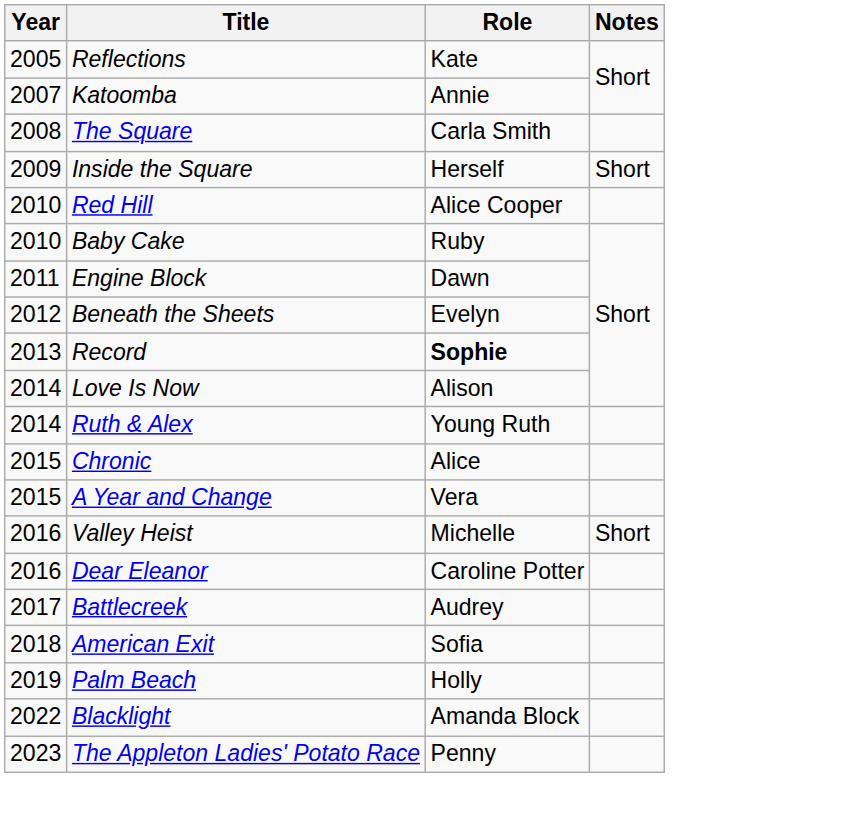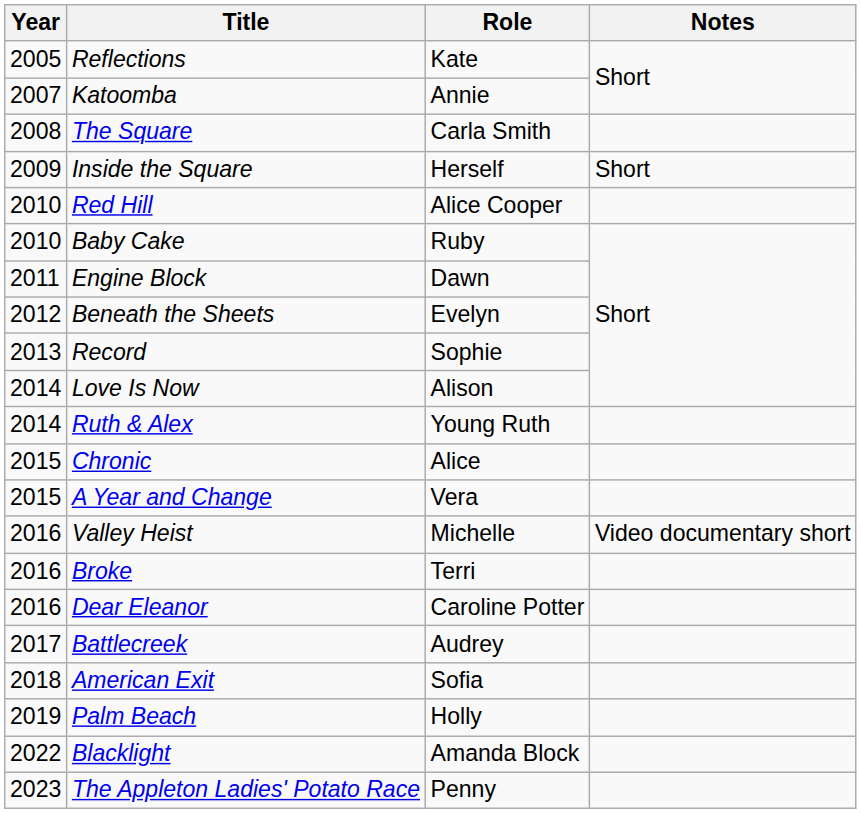 <table class="wikitable sortable">
 <tr>
 <th>Year</th>
 <th>Title</th>
 <th>Role</th>
 <th>Notes</th>
 </tr>
 <tr>
 <td>2005</td>
 <td><em>Reflections</em></td>
 <td>Kate</td>
 <td rowspan="2">Short</td>
 </tr>
 <tr>
 <td>2007</td>
 <td><em>Katoomba</em></td>
 <td>Annie</td>
 </tr>
 <tr>
 <td>2008</td>
 <td><em><a href='#'>The Square</a></em></td>
 <td>Carla Smith</td>
 <td></td>
 </tr>
 <tr>
 <td>2009</td>
 <td><em>Inside the Square</em></td>
 <td>Herself</td>
 <td>Short</td>
 </tr>
 <tr>
 <td>2010</td>
 <td><em><a href='#'>Red Hill</a></em></td>
 <td>Alice Cooper</td>
 <td></td>
 </tr>
 <tr>
 <td>2010</td>
 <td><em>Baby Cake</em></td>
 <td>Ruby</td>
 <td rowspan="5">Short</td>
 </tr>
 <tr>
 <td>2011</td>
 <td><em>Engine Block</em></td>
 <td>Dawn</td>
 </tr>
 <tr>
 <td>2012</td>
 <td><em>Beneath the Sheets</em></td>
 <td>Evelyn</td>
 </tr>
 <tr>
 <td>2013</td>
 <td><em>Record</em></td>
-<td><strong>Sophie</strong></td>
+<td>Sophie</td>
 </tr>
 <tr>
 <td>2014</td>
 <td><em>Love Is Now</em></td>
 <td>Alison</td>
 </tr>
 <tr>
 <td>2014</td>
 <td><em><a href='#'>Ruth & Alex</a></em></td>
 <td>Young Ruth</td>
 <td></td>
 </tr>
 <tr>
 <td>2015</td>
 <td><em><a href='#'>Chronic</a></em></td>
 <td>Alice</td>
 <td></td>
 </tr>
 <tr>
 <td>2015</td>
 <td><em><a href='#'>A Year and Change</a></em></td>
 <td>Vera</td>
 <td></td>
 </tr>
 <tr>
 <td>2016</td>
 <td><em>Valley Heist</em></td>
 <td>Michelle</td>
-<td>Short</td>
+<td>Video documentary short</td>
+</tr>
+<tr>
+<td>2016</td>
+<td><em><a href='#'>Broke</a></em></td>
+<td>Terri</td>
+<td></td>
 </tr>
 <tr>
 <td>2016</td>
 <td><em><a href='#'>Dear Eleanor</a></em></td>
 <td>Caroline Potter</td>
 <td></td>
 </tr>
 <tr>
 <td>2017</td>
 <td><em><a href='#'>Battlecreek</a></em></td>
 <td>Audrey</td>
 <td></td>
 </tr>
 <tr>
 <td>2018</td>
 <td><em><a href='#'>American Exit</a></em></td>
 <td>Sofia</td>
 <td></td>
 </tr>
 <tr>
 <td>2019</td>
 <td><em><a href='#'>Palm Beach</a></em></td>
 <td>Holly</td>
 <td></td>
 </tr>
 <tr>
 <td>2022</td>
 <td><em><a href='#'>Blacklight</a></em></td>
 <td>Amanda Block</td>
 <td></td>
 </tr>
 <tr>
 <td>2023</td>
 <td><em><a href='#'>The Appleton Ladies' Potato Race</a></em></td>
 <td>Penny</td>
 <td></td>
 </tr>
 </table>
